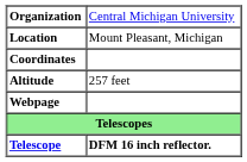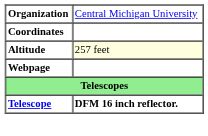 <table border="1" cellspacing="0" cellpadding="2" style="margin-left:3em; margin-bottom: 2em; font-size: small" width="243" align="right">
 <tr ---->
 <th align="left">Organization</th>
 <td><a href='#'>Central Michigan University</a></td>
-</tr>
-<tr ---->
-<th align="left">Location</th>
-<td>Mount Pleasant, Michigan</td>
 </tr>
 <tr ---->
 <th align="left">Coordinates</th>
 <td></td>
 </tr>
 <tr ---->
 <th align="left">Altitude</th>
-<td>257 feet</td>
+<td style="background: lightyellow;">257 feet</td>
 </tr>
 <tr ---->
 <th align="left">Webpage</th>
 <td></td>
 </tr>
 <tr ---->
 <th bgcolor="lightgreen" colspan="2">Telescopes</th>
 </tr>
 <tr ---->
 <th align="left"><a href='#'>Telescope</a></th>
 <td><strong>DFM 16 inch reflector.</strong></td>
 </tr>
 <tr ---->
 </tr>
 </table>
